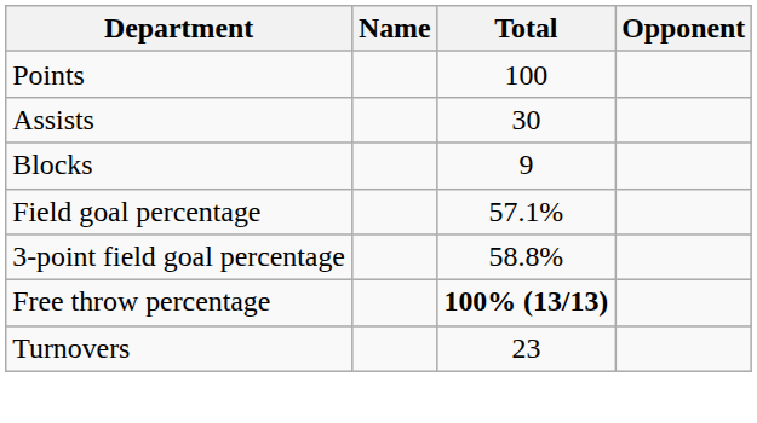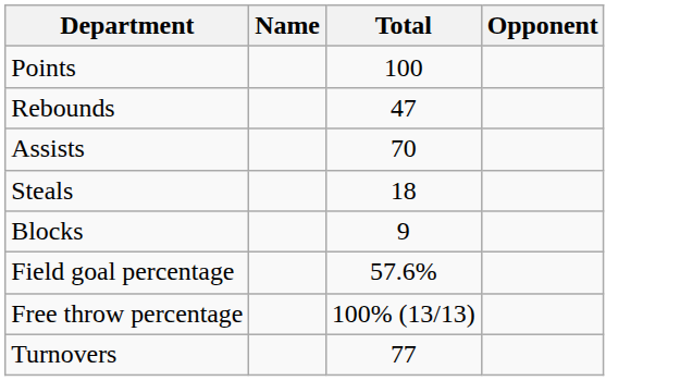 <table class=wikitable>
 <tr>
 <th>Department</th>
 <th>Name</th>
 <th>Total</th>
 <th>Opponent</th>
 </tr>
 <tr>
 <td>Points</td>
 <td></td>
 <td align=center>100</td>
 <td></td>
 </tr>
 <tr>
+<td>Rebounds</td>
+<td></td>
+<td align=center>47</td>
+<td></td>
+</tr>
+<tr>
 <td>Assists</td>
 <td></td>
-<td align=center>30</td>
+<td align=center>70</td>
+<td></td>
+</tr>
+<tr>
+<td>Steals</td>
+<td></td>
+<td align=center>18</td>
 <td></td>
 </tr>
 <tr>
 <td>Blocks</td>
 <td></td>
 <td align=center>9</td>
 <td></td>
 </tr>
 <tr>
 <td>Field goal percentage</td>
 <td></td>
-<td align=center>57.1%</td>
-<td></td>
-</tr>
-<tr>
-<td>3-point field goal percentage</td>
-<td></td>
-<td align=center>58.8%</td>
+<td align=center>57.6%</td>
 <td></td>
 </tr>
 <tr>
 <td>Free throw percentage</td>
 <td></td>
-<td align=center><strong>100% (13/13)</strong></td>
+<td align=center>100% (13/13)</td>
 <td></td>
 </tr>
 <tr>
 <td>Turnovers</td>
 <td></td>
-<td align=center>23</td>
+<td align=center>77</td>
 <td></td>
 </tr>
 </table>
